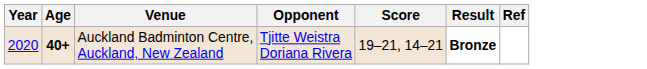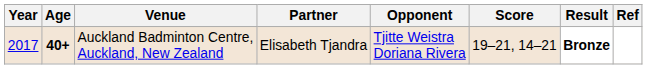 <table class="sortable wikitable" style="font-size: 90%;">
 <tr>
 <th>Year</th>
 <th>Age</th>
 <th>Venue</th>
+<th>Partner</th>
 <th>Opponent</th>
 <th>Score</th>
 <th>Result</th>
 <th>Ref</th>
 </tr>
 <tr style="background:#F3E6D7">
-<td align="center"><a href='#'>2020</a></td>
+<td align="center"><a href='#'>2017</a></td>
 <td align="center"><strong>40+</strong></td>
 <td align="left">Auckland Badminton Centre,<br><a href='#'>Auckland, New Zealand</a></td>
+<td align="left"> Elisabeth Tjandra</td>
 <td align="left"> <a href='#'>Tjitte Weistra</a> <br>  <a href='#'>Doriana Rivera</a></td>
 <td align="left">19–21, 14–21</td>
 <td style="text-align:left; background:white"> <strong>Bronze</strong></td>
 <td style="text-align:center; background:white"></td>
 </tr>
 </table>
